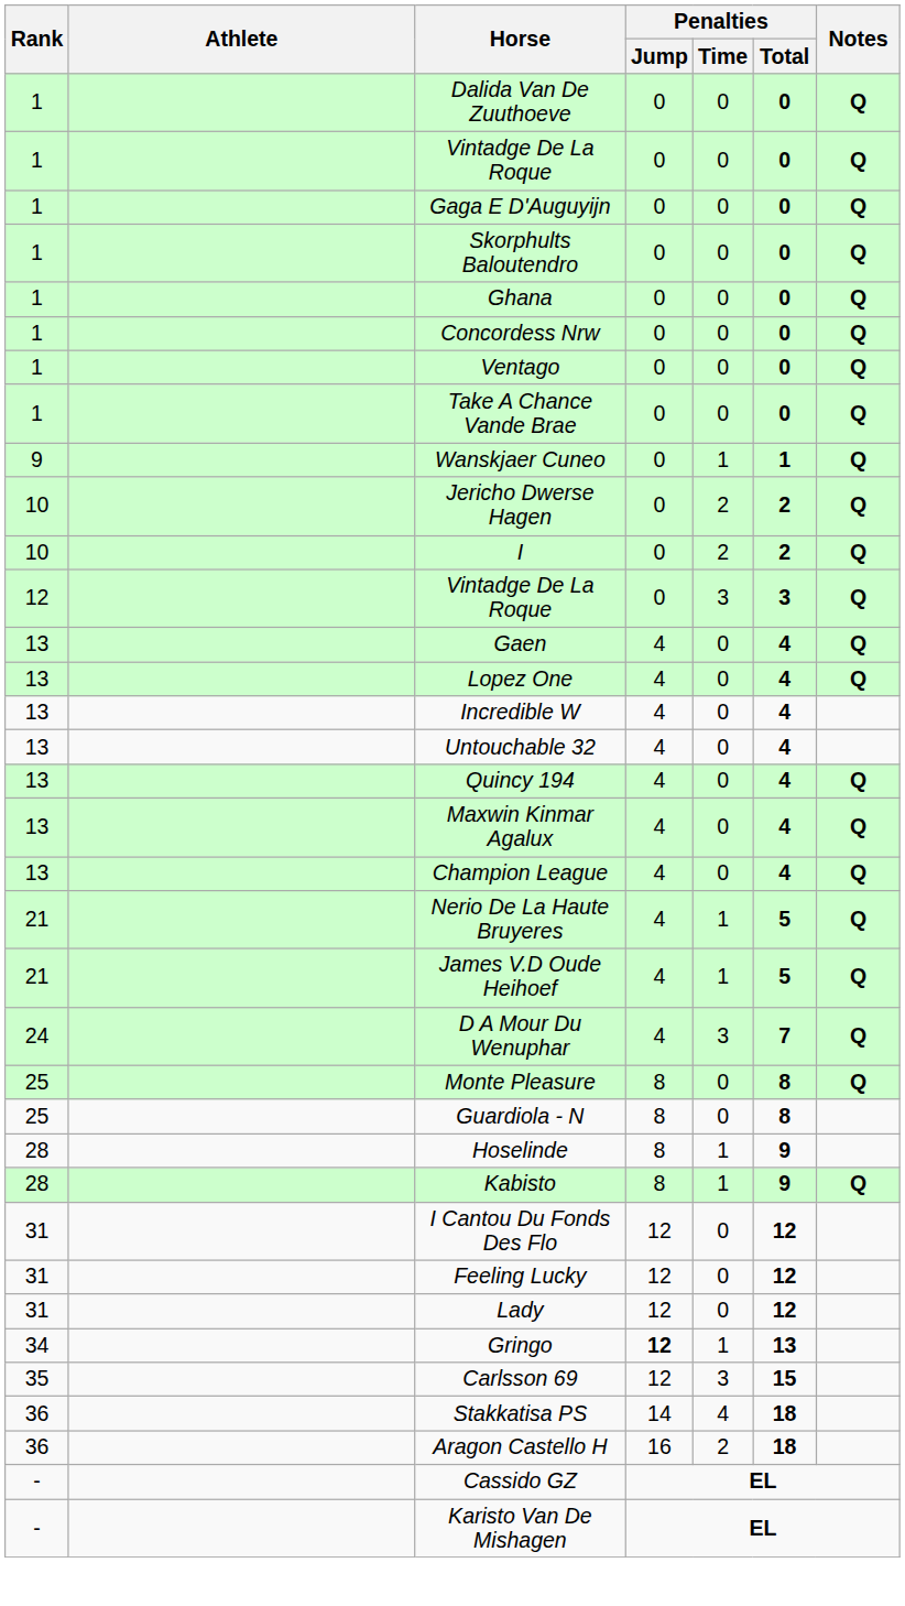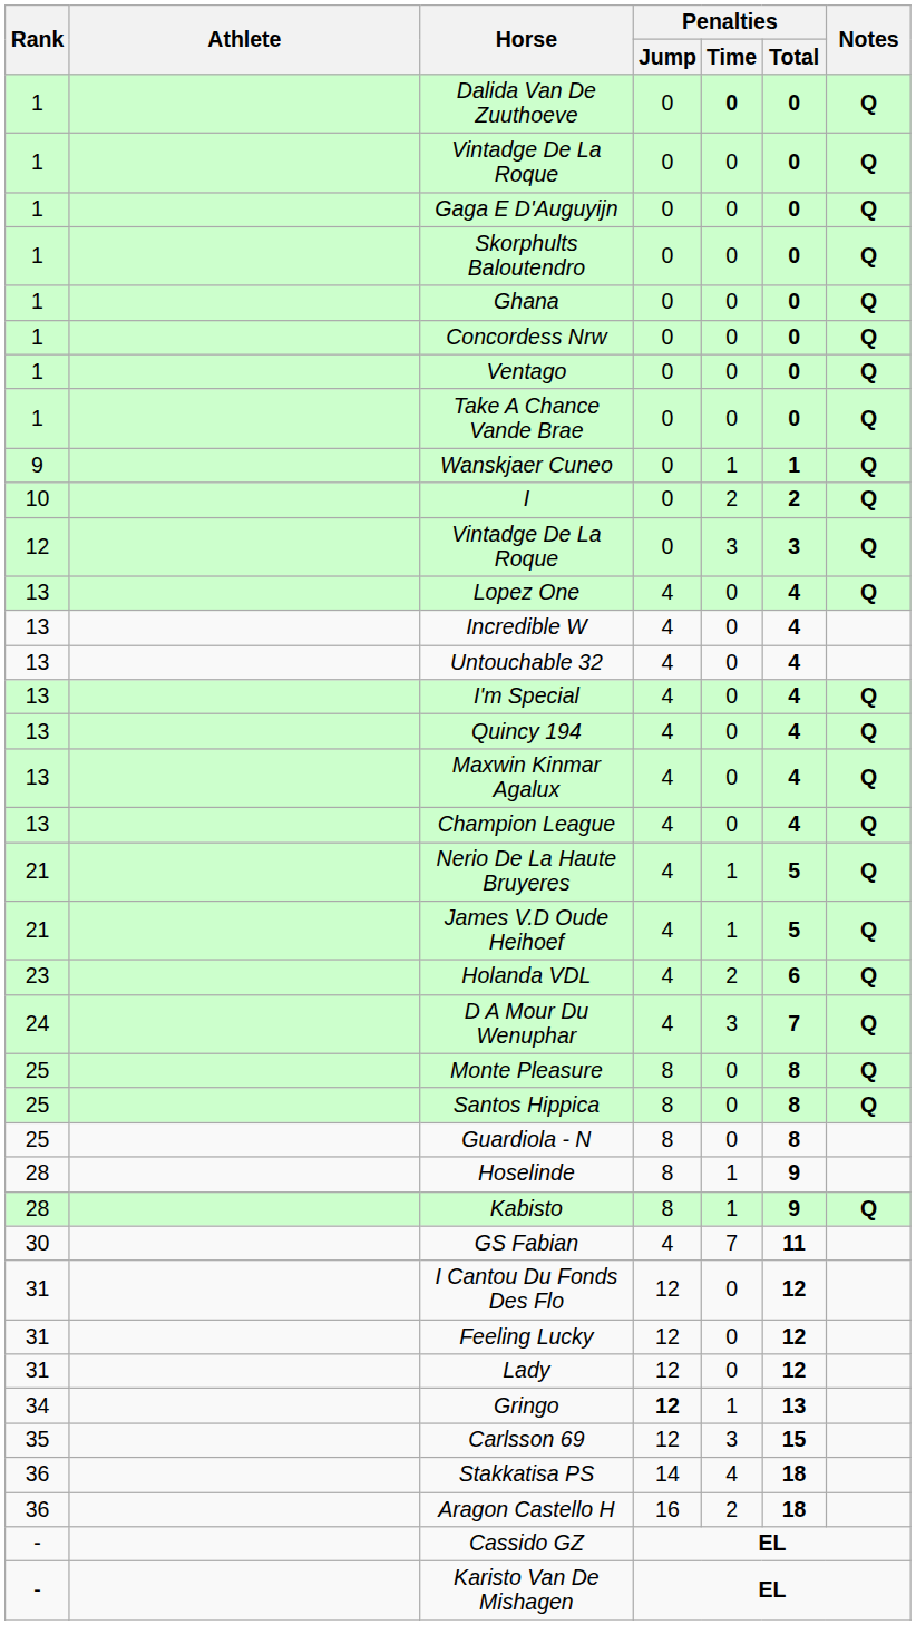 <table class="wikitable" style="text-align:center">
 <tr>
 <th rowspan=2 width=40>Rank</th>
 <th rowspan=2 width=250>Athlete</th>
 <th rowspan=2 width=150>Horse</th>
 <th colspan=3>Penalties</th>
 <th rowspan=2 width=55>Notes</th>
 </tr>
 <tr>
 <th width=35>Jump</th>
 <th width=35>Time</th>
 <th width=40>Total</th>
 </tr>
 <tr bgcolor="ccffcc">
 <td>1</td>
 <td align=left></td>
 <td><em>Dalida Van De Zuuthoeve </em></td>
 <td>0</td>
-<td>0</td>
+<td><strong>0</strong></td>
 <td><strong>0</strong></td>
 <td><strong>Q</strong></td>
 </tr>
 <tr bgcolor="ccffcc">
 <td>1</td>
 <td align=left></td>
 <td><em>Vintadge De La Roque</em></td>
 <td>0</td>
 <td>0</td>
 <td><strong>0</strong></td>
 <td><strong>Q</strong></td>
 </tr>
 <tr bgcolor="ccffcc">
 <td>1</td>
 <td align=left></td>
 <td><em>Gaga E D'Auguyijn</em></td>
 <td>0</td>
 <td>0</td>
 <td><strong>0</strong></td>
 <td><strong>Q</strong></td>
 </tr>
 <tr bgcolor="ccffcc">
 <td>1</td>
 <td align=left></td>
 <td><em>Skorphults Baloutendro</em></td>
 <td>0</td>
 <td>0</td>
 <td><strong>0</strong></td>
 <td><strong>Q</strong></td>
 </tr>
 <tr bgcolor="ccffcc">
 <td>1</td>
 <td align=left></td>
 <td><em>Ghana</em></td>
 <td>0</td>
 <td>0</td>
 <td><strong>0</strong></td>
 <td><strong>Q</strong></td>
 </tr>
 <tr bgcolor="ccffcc">
 <td>1</td>
 <td align=left></td>
 <td><em>Concordess Nrw</em></td>
 <td>0</td>
 <td>0</td>
 <td><strong>0</strong></td>
 <td><strong>Q</strong></td>
 </tr>
 <tr bgcolor="ccffcc">
 <td>1</td>
 <td align=left></td>
 <td><em>Ventago</em></td>
 <td>0</td>
 <td>0</td>
 <td><strong>0</strong></td>
 <td><strong>Q</strong></td>
 </tr>
 <tr bgcolor="ccffcc">
 <td>1</td>
 <td align=left></td>
 <td><em>Take A Chance Vande Brae</em></td>
 <td>0</td>
 <td>0</td>
 <td><strong>0</strong></td>
 <td><strong>Q</strong></td>
 </tr>
 <tr bgcolor="ccffcc">
 <td>9</td>
 <td align=left></td>
 <td><em>Wanskjaer Cuneo</em></td>
 <td>0</td>
 <td>1</td>
 <td><strong>1</strong></td>
 <td><strong>Q</strong></td>
 </tr>
 <tr bgcolor="ccffcc">
 <td>10</td>
 <td align=left></td>
-<td><em>Jericho Dwerse Hagen</em></td>
-<td>0</td>
-<td>2</td>
-<td><strong>2</strong></td>
-<td><strong>Q</strong></td>
-</tr>
-<tr bgcolor="ccffcc">
-<td>10</td>
-<td align=left></td>
 <td><em>I</em></td>
 <td>0</td>
 <td>2</td>
 <td><strong>2</strong></td>
 <td><strong>Q</strong></td>
 </tr>
 <tr bgcolor="ccffcc">
 <td>12</td>
 <td align=left></td>
 <td><em>Vintadge De La Roque</em></td>
 <td>0</td>
 <td>3</td>
 <td><strong>3</strong></td>
-<td><strong>Q</strong></td>
-</tr>
-<tr bgcolor="ccffcc">
-<td>13</td>
-<td align=left></td>
-<td><em>Gaen</em></td>
-<td>4</td>
-<td>0</td>
-<td><strong>4</strong></td>
 <td><strong>Q</strong></td>
 </tr>
 <tr bgcolor="ccffcc">
 <td>13</td>
 <td align=left></td>
 <td><em>Lopez One</em></td>
 <td>4</td>
 <td>0</td>
 <td><strong>4</strong></td>
 <td><strong>Q</strong></td>
 </tr>
 <tr>
 <td>13</td>
 <td align=left></td>
 <td><em>Incredible W</em></td>
 <td>4</td>
 <td>0</td>
 <td><strong>4</strong></td>
 <td></td>
 </tr>
 <tr>
 <td>13</td>
 <td align=left></td>
 <td><em>Untouchable 32</em></td>
 <td>4</td>
 <td>0</td>
 <td><strong>4</strong></td>
 <td></td>
+</tr>
+<tr bgcolor="ccffcc">
+<td>13</td>
+<td align=left></td>
+<td><em>I'm Special</em></td>
+<td>4</td>
+<td>0</td>
+<td><strong>4</strong></td>
+<td><strong>Q</strong></td>
 </tr>
 <tr bgcolor="ccffcc">
 <td>13</td>
 <td align=left></td>
 <td><em>Quincy 194 </em></td>
 <td>4</td>
 <td>0</td>
 <td><strong>4</strong></td>
 <td><strong>Q</strong></td>
 </tr>
 <tr bgcolor="ccffcc">
 <td>13</td>
 <td align=left></td>
 <td><em>Maxwin Kinmar Agalux</em></td>
 <td>4</td>
 <td>0</td>
 <td><strong>4</strong></td>
 <td><strong>Q</strong></td>
 </tr>
 <tr bgcolor="ccffcc">
 <td>13</td>
 <td align=left></td>
 <td><em>Champion League</em></td>
 <td>4</td>
 <td>0</td>
 <td><strong>4</strong></td>
 <td><strong>Q</strong></td>
 </tr>
 <tr bgcolor="ccffcc">
 <td>21</td>
 <td align=left></td>
 <td><em>Nerio De La Haute Bruyeres</em></td>
 <td>4</td>
 <td>1</td>
 <td><strong>5</strong></td>
 <td><strong>Q</strong></td>
 </tr>
 <tr bgcolor="ccffcc">
 <td>21</td>
 <td align=left></td>
 <td><em>James V.D Oude Heihoef </em></td>
 <td>4</td>
 <td>1</td>
 <td><strong>5</strong></td>
 <td><strong>Q</strong></td>
 </tr>
 <tr bgcolor="ccffcc">
+<td>23</td>
+<td align=left></td>
+<td><em>Holanda VDL</em></td>
+<td>4</td>
+<td>2</td>
+<td><strong>6</strong></td>
+<td><strong>Q</strong></td>
+</tr>
+<tr bgcolor="ccffcc">
 <td>24</td>
 <td align=left></td>
 <td><em>D A Mour Du Wenuphar</em></td>
 <td>4</td>
 <td>3</td>
 <td><strong>7</strong></td>
 <td><strong>Q</strong></td>
 </tr>
 <tr bgcolor="ccffcc">
 <td>25</td>
 <td align=left></td>
 <td><em>Monte Pleasure </em></td>
+<td>8</td>
+<td>0</td>
+<td><strong>8</strong></td>
+<td><strong>Q</strong></td>
+</tr>
+<tr bgcolor="ccffcc">
+<td>25</td>
+<td align=left></td>
+<td><em>Santos Hippica</em></td>
 <td>8</td>
 <td>0</td>
 <td><strong>8</strong></td>
 <td><strong>Q</strong></td>
 </tr>
 <tr>
 <td>25</td>
 <td align=left></td>
 <td><em>Guardiola - N</em></td>
 <td>8</td>
 <td>0</td>
 <td><strong>8</strong></td>
 <td></td>
 </tr>
 <tr>
 <td>28</td>
 <td align=left></td>
 <td><em>Hoselinde</em></td>
 <td>8</td>
 <td>1</td>
 <td><strong>9</strong></td>
 <td></td>
 </tr>
 <tr bgcolor="ccffcc">
 <td>28</td>
 <td align=left></td>
 <td><em>Kabisto</em></td>
 <td>8</td>
 <td>1</td>
 <td><strong>9</strong></td>
 <td><strong>Q</strong></td>
+</tr>
+<tr>
+<td>30</td>
+<td align=left></td>
+<td><em>GS Fabian</em></td>
+<td>4</td>
+<td>7</td>
+<td><strong>11</strong></td>
+<td></td>
 </tr>
 <tr>
 <td>31</td>
 <td align=left></td>
 <td><em>I Cantou Du Fonds Des Flo</em></td>
 <td>12</td>
 <td>0</td>
 <td><strong>12</strong></td>
 <td></td>
 </tr>
 <tr>
 <td>31</td>
 <td align=left></td>
 <td><em>Feeling Lucky</em></td>
 <td>12</td>
 <td>0</td>
 <td><strong>12</strong></td>
 <td></td>
 </tr>
 <tr>
 <td>31</td>
 <td align=left></td>
 <td><em>Lady</em></td>
 <td>12</td>
 <td>0</td>
 <td><strong>12</strong></td>
 <td></td>
 </tr>
 <tr>
 <td>34</td>
 <td align=left></td>
 <td><em>Gringo</em></td>
 <td><strong>12</strong></td>
 <td>1</td>
 <td><strong>13</strong></td>
 <td></td>
 </tr>
 <tr>
 <td>35</td>
 <td align=left></td>
 <td><em>Carlsson 69 </em></td>
 <td>12</td>
 <td>3</td>
 <td><strong>15</strong></td>
 <td></td>
 </tr>
 <tr>
 <td>36</td>
 <td align=left></td>
 <td><em>Stakkatisa PS</em></td>
 <td>14</td>
 <td>4</td>
 <td><strong>18</strong></td>
 <td></td>
 </tr>
 <tr>
 <td>36</td>
 <td align=left></td>
 <td><em>Aragon Castello H</em></td>
 <td>16</td>
 <td>2</td>
 <td><strong>18</strong></td>
 <td></td>
 </tr>
 <tr>
 <td>-</td>
 <td align=left></td>
 <td><em>Cassido GZ</em></td>
 <td colspan=4><strong>EL</strong></td>
 </tr>
 <tr>
 <td>-</td>
 <td align=left></td>
 <td><em>Karisto Van De Mishagen</em></td>
 <td colspan=4><strong>EL</strong></td>
 </tr>
 </table>
